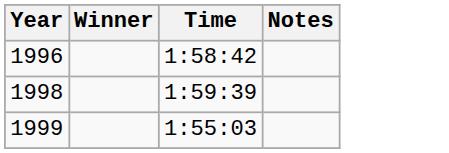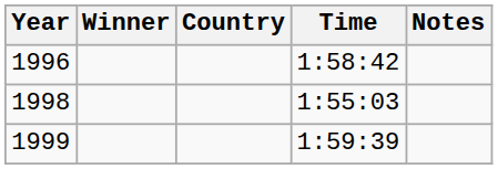 <table class="wikitable sortable" style="font-size: 95%;">
 <tr>
 <th>Year</th>
 <th>Winner</th>
+<th>Country</th>
 <th>Time</th>
 <th class="unsortable">Notes</th>
 </tr>
 <tr>
 <td>1996</td>
+<td></td>
 <td></td>
 <td>1:58:42</td>
 <td></td>
 </tr>
 <tr>
 <td>1998</td>
 <td></td>
-<td>1:59:39</td>
+<td></td>
+<td>1:55:03</td>
 <td></td>
 </tr>
 <tr>
 <td>1999</td>
 <td></td>
-<td>1:55:03</td>
+<td></td>
+<td>1:59:39</td>
 <td></td>
 </tr>
 </table>
